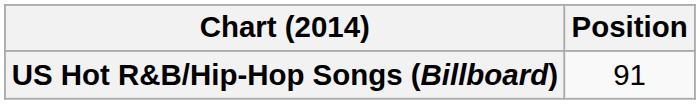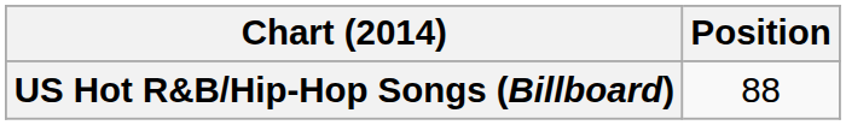 <table class="wikitable plainrowheaders" style="text-align:center;">
 <tr>
 <th scope="col">Chart (2014)</th>
 <th scope="col">Position</th>
 </tr>
 <tr>
 <th scope="row">US Hot R&B/Hip-Hop Songs (<em>Billboard</em>)</th>
-<td>91</td>
+<td>88</td>
 </tr>
 </table>
